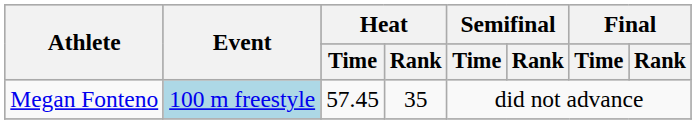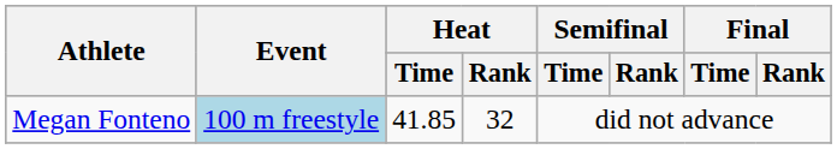 <table class=wikitable style="font-size:90%">
 <tr>
 <th rowspan="2">Athlete</th>
 <th rowspan="2">Event</th>
 <th colspan="2">Heat</th>
 <th colspan="2">Semifinal</th>
 <th colspan="2">Final</th>
 </tr>
 <tr style="font-size:95%">
 <th>Time</th>
 <th>Rank</th>
 <th>Time</th>
 <th>Rank</th>
 <th>Time</th>
 <th>Rank</th>
 </tr>
 <tr align=center>
 <td align=left><a href='#'>Megan Fonteno</a></td>
 <td align=left style="background: lightblue;"><a href='#'>100 m freestyle</a></td>
-<td>57.45</td>
-<td>35</td>
+<td>41.85</td>
+<td>32</td>
 <td colspan=4>did not advance</td>
 </tr>
 </table>
